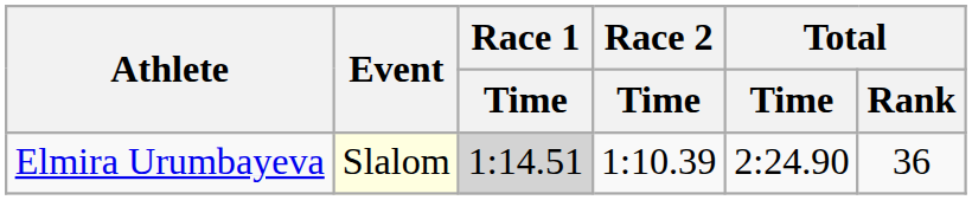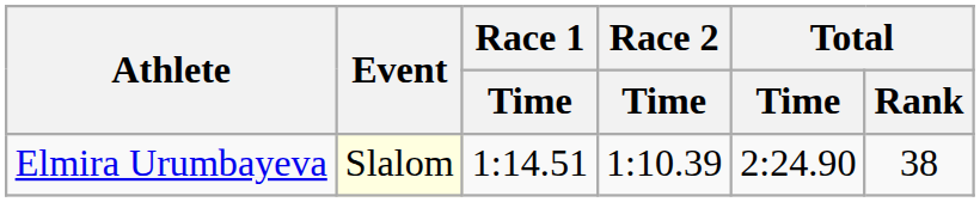 <table class="wikitable" style="font-size:90%">
 <tr>
 <th rowspan="2">Athlete</th>
 <th rowspan="2">Event</th>
 <th>Race 1</th>
 <th>Race 2</th>
 <th colspan="2">Total</th>
 </tr>
 <tr>
 <th>Time</th>
 <th>Time</th>
 <th>Time</th>
 <th>Rank</th>
 </tr>
 <tr>
 <td><a href='#'>Elmira Urumbayeva</a></td>
 <td style="background: lightyellow;">Slalom</td>
-<td align="center" style="background: lightgrey;">1:14.51</td>
+<td align="center">1:14.51</td>
 <td align="center">1:10.39</td>
 <td align="center">2:24.90</td>
-<td align="center">36</td>
+<td align="center">38</td>
 </tr>
 </table>
